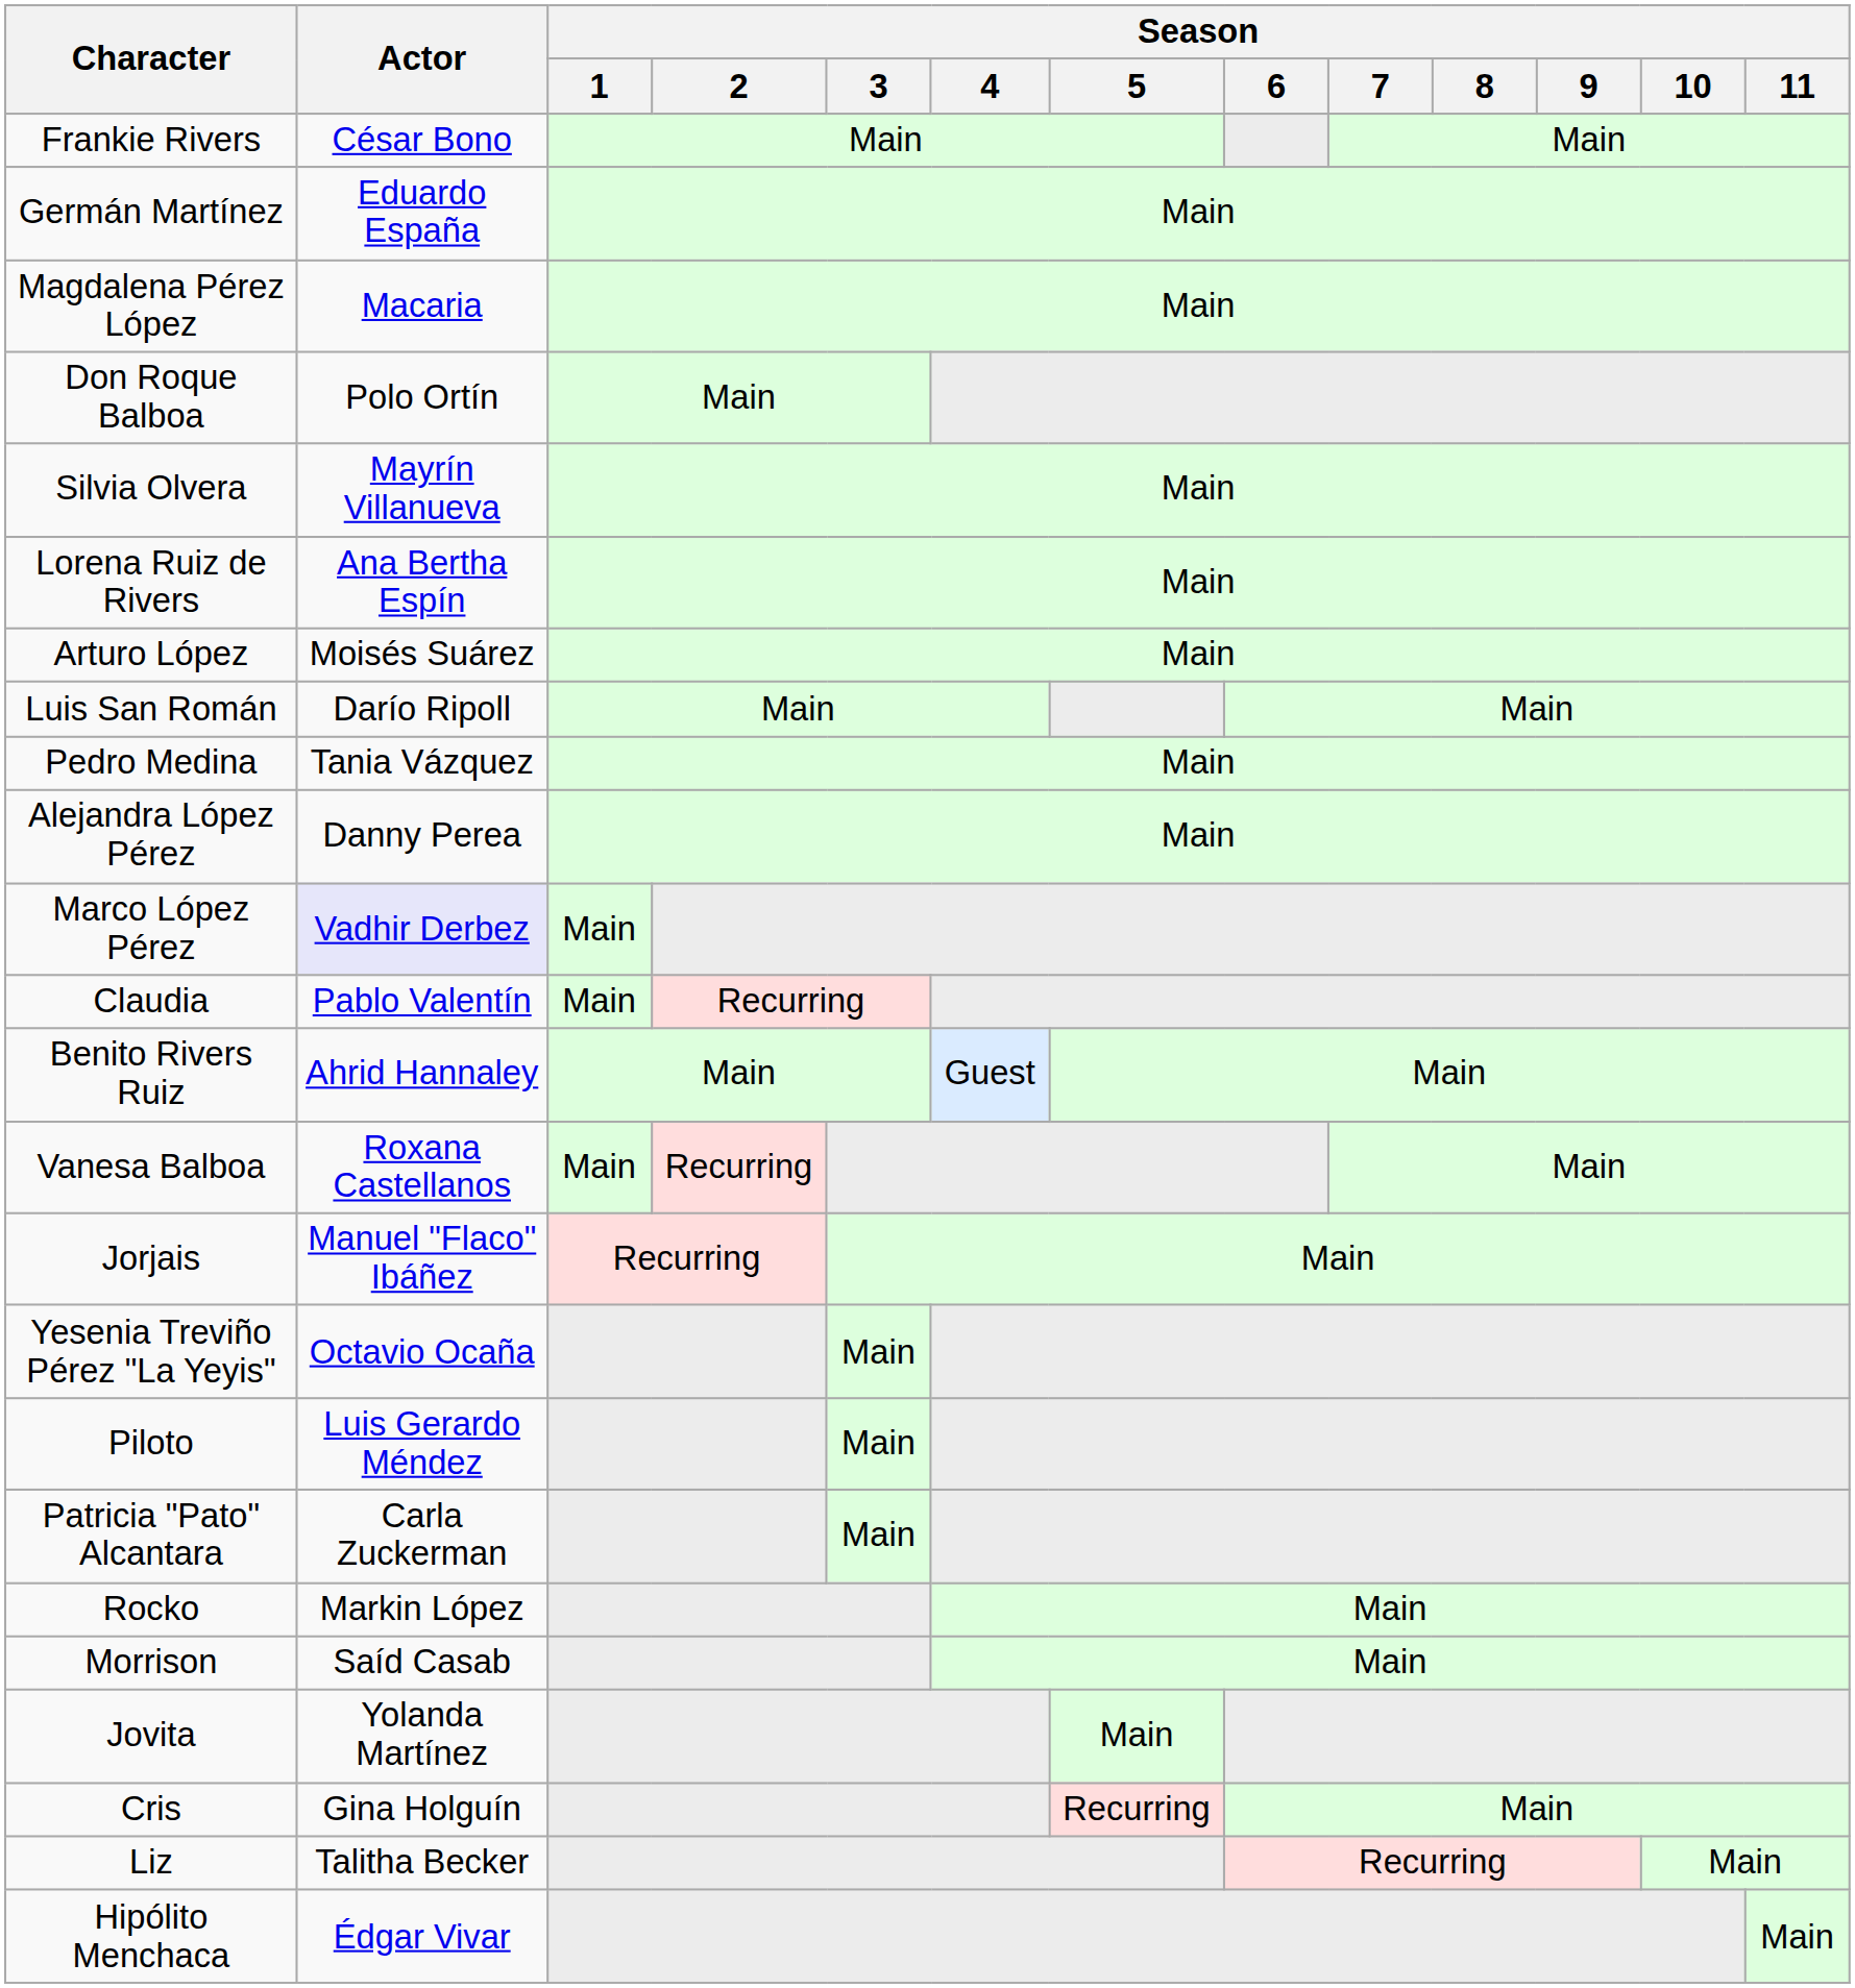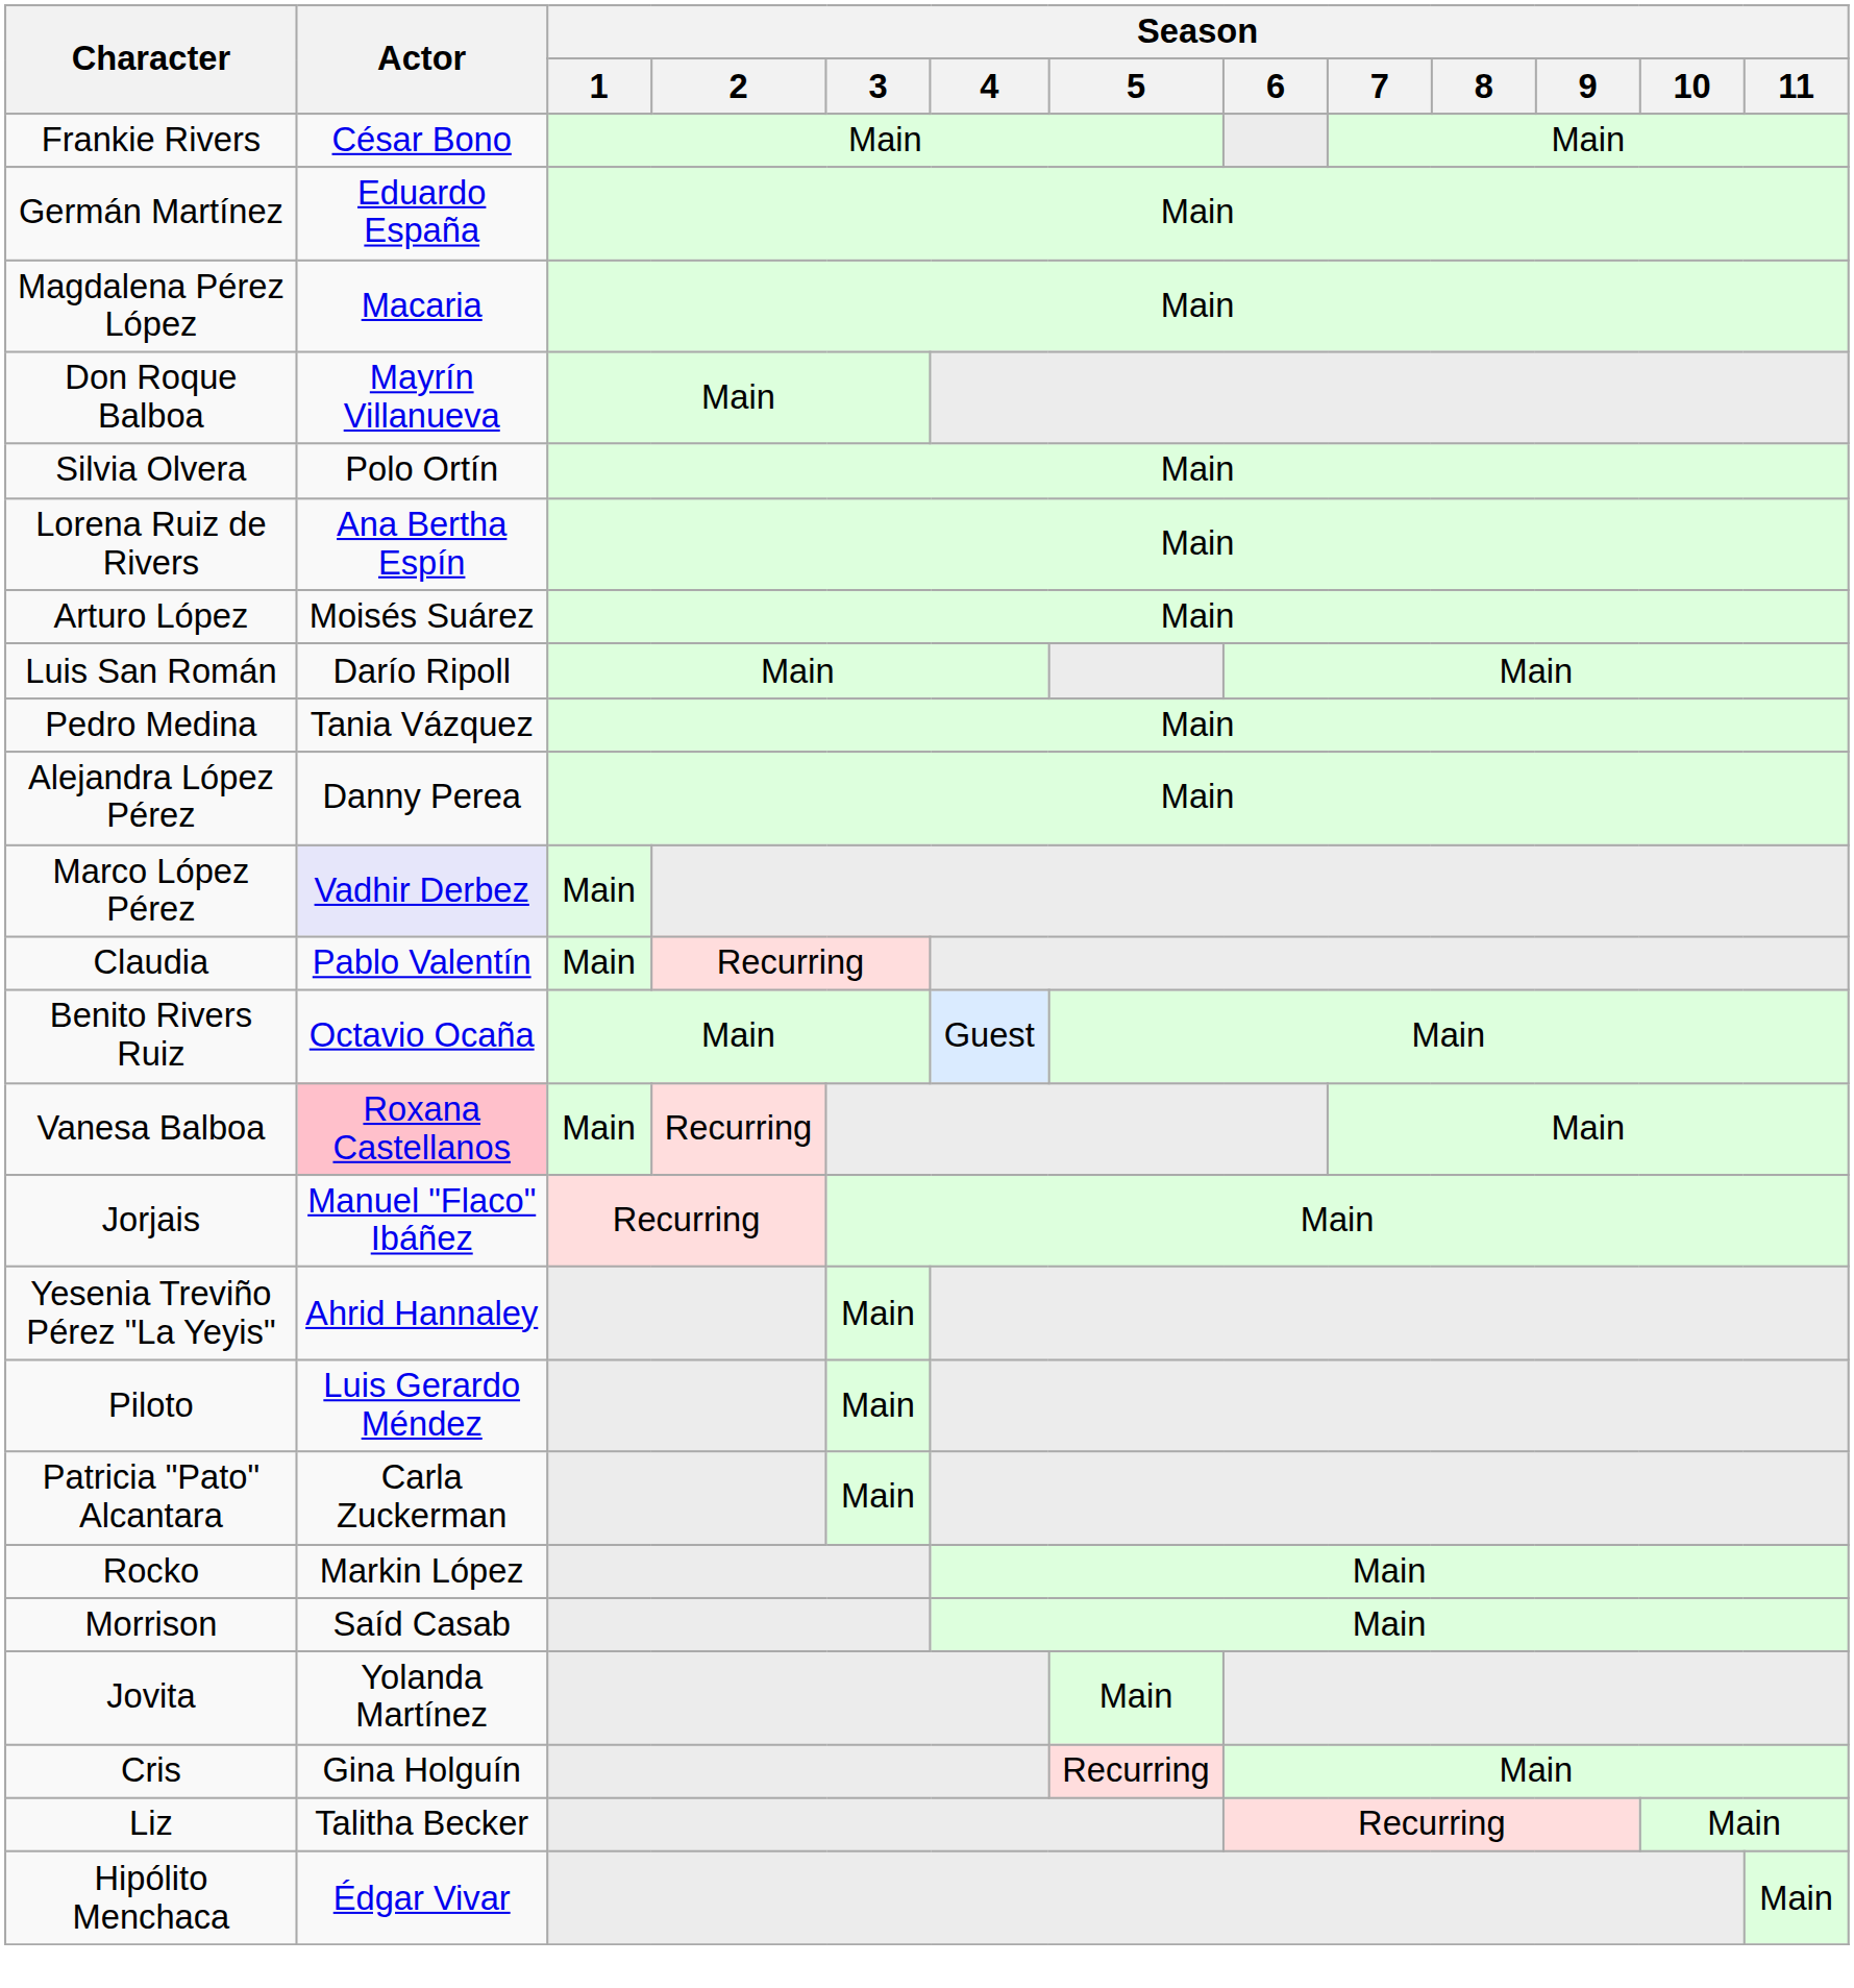 <table class="wikitable plainrowheaders" style="text-align:center">
 <tr>
 <th rowspan="2" style="width:14%;" scope="col">Character</th>
 <th rowspan="2" style="width:12%;" scope="col">Actor</th>
 <th colspan="11">Season</th>
 </tr>
 <tr>
 <th style="width:5%;">1</th>
 <th style="width:5%;">2</th>
 <th style="width:5%;">3</th>
 <th style="width:5%;">4</th>
 <th style="width:5%;">5</th>
 <th style="width:5%;">6</th>
 <th style="width:5%;">7</th>
 <th style="width:5%;">8</th>
 <th style="width:5%;">9</th>
 <th style="width:5%;">10</th>
 <th style="width:5%;">11</th>
 </tr>
 <tr>
 <td>Frankie Rivers</td>
 <td><a href='#'>César Bono</a></td>
 <td colspan="5" style="background:#dfd; text-align:center;">Main</td>
 <td colspan="1" style="background:#ececec; color:gray; vertical-align:middle; text-align:center;" class="table-na"></td>
 <td colspan="5" style="background:#dfd; text-align:center;">Main</td>
 </tr>
 <tr>
 <td>Germán Martínez</td>
 <td><a href='#'>Eduardo España</a></td>
 <td colspan="11" style="background:#dfd; text-align:center;">Main</td>
 </tr>
 <tr>
 <td>Magdalena Pérez López</td>
 <td><a href='#'>Macaria</a></td>
 <td colspan="11" style="background:#dfd; text-align:center;">Main</td>
 </tr>
 <tr>
 <td>Don Roque Balboa</td>
-<td>Polo Ortín</td>
+<td><a href='#'>Mayrín Villanueva</a></td>
 <td colspan="3" style="background:#dfd; text-align:center;">Main</td>
 <td colspan="8" style="background:#ececec; color:gray; vertical-align:middle; text-align:center;" class="table-na"></td>
 </tr>
 <tr>
 <td>Silvia Olvera</td>
-<td><a href='#'>Mayrín Villanueva</a></td>
+<td>Polo Ortín</td>
 <td colspan="11" style="background:#dfd; text-align:center;">Main</td>
 </tr>
 <tr>
 <td>Lorena Ruiz de Rivers</td>
 <td><a href='#'>Ana Bertha Espín</a></td>
 <td colspan="11" style="background:#dfd; text-align:center;">Main</td>
 </tr>
 <tr>
 <td>Arturo López</td>
 <td>Moisés Suárez</td>
 <td colspan="11" style="background:#dfd; text-align:center;">Main</td>
 </tr>
 <tr>
 <td>Luis San Román</td>
 <td>Darío Ripoll</td>
 <td colspan="4" style="background:#dfd; text-align:center;">Main</td>
 <td colspan="1" style="background:#ececec; color:gray; vertical-align:middle; text-align:center;" class="table-na"></td>
 <td colspan="6" style="background:#dfd; text-align:center;">Main</td>
 </tr>
 <tr>
 <td>Pedro Medina</td>
 <td>Tania Vázquez</td>
 <td colspan="11" style="background:#dfd; text-align:center;">Main</td>
 </tr>
 <tr>
 <td>Alejandra López Pérez</td>
 <td>Danny Perea</td>
 <td colspan="11" style="background:#dfd; text-align:center;">Main</td>
 </tr>
 <tr>
 <td>Marco López Pérez</td>
 <td style="background: lavender;"><a href='#'>Vadhir Derbez</a></td>
 <td colspan="1" style="background:#dfd; text-align:center;">Main</td>
 <td colspan="10" style="background:#ececec; color:gray; vertical-align:middle; text-align:center;" class="table-na"></td>
 </tr>
 <tr>
 <td>Claudia</td>
 <td><a href='#'>Pablo Valentín</a></td>
 <td colspan="1" style="background:#dfd; text-align:center;">Main</td>
 <td colspan="2" style="background:#ffdddd; color:black; vertical-align:middle; text-align:center;" class="table-na">Recurring</td>
 <td colspan="8" style="background:#ececec; color:gray; vertical-align:middle; text-align:center;" class="table-na"></td>
 </tr>
 <tr>
 <td>Benito Rivers Ruiz</td>
-<td><a href='#'>Ahrid Hannaley</a></td>
+<td><a href='#'>Octavio Ocaña</a></td>
 <td colspan="3" style="background:#dfd; text-align:center;">Main</td>
 <td style="background:#DAEBFF; color:black; vertical-align:middle; text-align:center;" class="table-na">Guest</td>
 <td colspan="7" style="background:#dfd; text-align:center;">Main</td>
 </tr>
 <tr>
 <td>Vanesa Balboa</td>
-<td><a href='#'>Roxana Castellanos</a></td>
+<td style="background: pink;"><a href='#'>Roxana Castellanos</a></td>
 <td colspan="1" style="background:#dfd; text-align:center;">Main</td>
 <td colspan="1" style="background:#ffdddd; color:black; vertical-align:middle; text-align:center;" class="table-na">Recurring</td>
 <td colspan="4" style="background:#ececec; color:gray; vertical-align:middle; text-align:center;" class="table-na"></td>
 <td colspan="5" style="background:#dfd; text-align:center;">Main</td>
 </tr>
 <tr>
 <td>Jorjais</td>
 <td><a href='#'>Manuel "Flaco" Ibáñez</a></td>
 <td colspan="2" style="background:#ffdddd; color:black; vertical-align:middle; text-align:center;" class="table-na">Recurring</td>
 <td colspan="9" style="background:#dfd; text-align:center;">Main</td>
 </tr>
 <tr>
 <td>Yesenia Treviño Pérez "La Yeyis"</td>
-<td><a href='#'>Octavio Ocaña</a></td>
+<td><a href='#'>Ahrid Hannaley</a></td>
 <td colspan="2" style="background:#ececec; color:gray; vertical-align:middle; text-align:center;" class="table-na"></td>
 <td colspan="1" style="background:#dfd; text-align:center;">Main</td>
 <td colspan="8" style="background:#ececec; color:gray; vertical-align:middle; text-align:center;" class="table-na"></td>
 </tr>
 <tr>
 <td>Piloto</td>
 <td><a href='#'>Luis Gerardo Méndez</a></td>
 <td colspan="2" style="background:#ececec; color:gray; vertical-align:middle; text-align:center;" class="table-na"></td>
 <td colspan="1" style="background:#dfd; text-align:center;">Main</td>
 <td colspan="8" style="background:#ececec; color:gray; vertical-align:middle; text-align:center;" class="table-na"></td>
 </tr>
 <tr>
 <td>Patricia "Pato" Alcantara</td>
 <td>Carla Zuckerman</td>
 <td colspan="2" style="background:#ececec; color:gray; vertical-align:middle; text-align:center;" class="table-na"></td>
 <td colspan="1" style="background:#dfd; text-align:center;">Main</td>
 <td colspan="8" style="background:#ececec; color:gray; vertical-align:middle; text-align:center;" class="table-na"></td>
 </tr>
 <tr>
 <td>Rocko</td>
 <td>Markin López</td>
 <td colspan="3" style="background:#ececec; color:gray; vertical-align:middle; text-align:center;" class="table-na"></td>
 <td colspan="8" style="background:#dfd; text-align:center;">Main</td>
 </tr>
 <tr>
 <td>Morrison</td>
 <td>Saíd Casab</td>
 <td colspan="3" style="background:#ececec; color:gray; vertical-align:middle; text-align:center;" class="table-na"></td>
 <td colspan="8" style="background:#dfd; text-align:center;">Main</td>
 </tr>
 <tr>
 <td>Jovita</td>
 <td>Yolanda Martínez</td>
 <td colspan="4" style="background:#ececec; color:gray; vertical-align:middle; text-align:center;" class="table-na"></td>
 <td colspan="1" style="background:#dfd; text-align:center;">Main</td>
 <td colspan="6" style="background:#ececec; color:gray; vertical-align:middle; text-align:center;" class="table-na"></td>
 </tr>
 <tr>
 <td>Cris</td>
 <td>Gina Holguín</td>
 <td colspan="4" style="background:#ececec; color:gray; vertical-align:middle; text-align:center;" class="table-na"></td>
 <td colspan="1" style="background:#ffdddd; color:black; vertical-align:middle; text-align:center;" class="table-na">Recurring</td>
 <td colspan="6" style="background:#dfd; text-align:center;">Main</td>
 </tr>
 <tr>
 <td>Liz</td>
 <td>Talitha Becker</td>
 <td colspan="5" style="background:#ececec; color:gray; vertical-align:middle; text-align:center;" class="table-na"></td>
 <td colspan="4" style="background:#ffdddd; color:black; vertical-align:middle; text-align:center;" class="table-na">Recurring</td>
 <td colspan="2" style="background:#dfd; text-align:center;">Main</td>
 </tr>
 <tr>
 <td>Hipólito Menchaca</td>
 <td><a href='#'>Édgar Vivar</a></td>
 <td colspan="10" style="background:#ececec; color:gray; vertical-align:middle; text-align:center;" class="table-na"></td>
 <td colspan="1" style="background:#dfd; text-align:center;">Main</td>
 </tr>
 <tr>
 </tr>
 </table>
